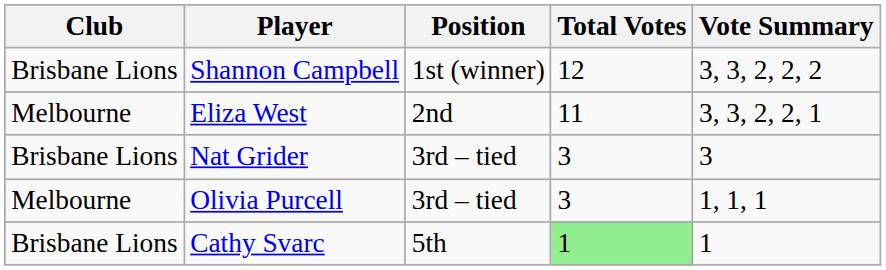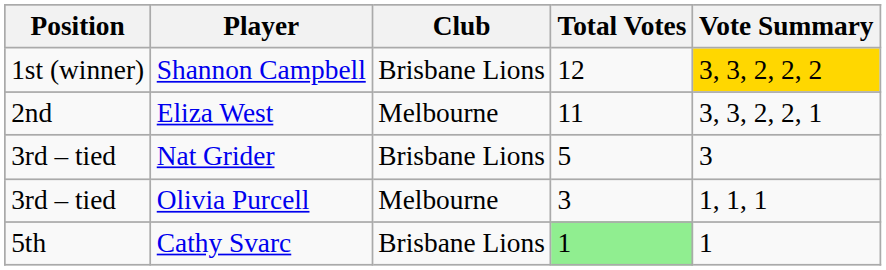 <table class="wikitable">
 <tr>
+<th>Position</th>
+<th>Player</th>
 <th>Club</th>
-<th>Player</th>
-<th>Position</th>
 <th>Total Votes</th>
 <th>Vote Summary</th>
 </tr>
 <tr>
+<td>1st (winner)</td>
+<td><a href='#'>Shannon Campbell</a></td>
 <td>Brisbane Lions</td>
-<td><a href='#'>Shannon Campbell</a></td>
-<td>1st (winner)</td>
 <td>12</td>
-<td>3, 3, 2, 2, 2</td>
+<td style="background: gold;">3, 3, 2, 2, 2</td>
 </tr>
 <tr>
+<td>2nd</td>
+<td><a href='#'>Eliza West</a></td>
 <td>Melbourne</td>
-<td><a href='#'>Eliza West</a></td>
-<td>2nd</td>
 <td>11</td>
 <td>3, 3, 2, 2, 1</td>
 </tr>
 <tr>
+<td>3rd – tied</td>
+<td><a href='#'>Nat Grider</a></td>
 <td>Brisbane Lions</td>
-<td><a href='#'>Nat Grider</a></td>
-<td>3rd – tied</td>
-<td>3</td>
+<td>5</td>
 <td>3</td>
 </tr>
 <tr>
+<td>3rd – tied</td>
+<td><a href='#'>Olivia Purcell</a></td>
 <td>Melbourne</td>
-<td><a href='#'>Olivia Purcell</a></td>
-<td>3rd – tied</td>
 <td>3</td>
 <td>1, 1, 1</td>
 </tr>
 <tr>
+<td>5th</td>
+<td><a href='#'>Cathy Svarc</a></td>
 <td>Brisbane Lions</td>
-<td><a href='#'>Cathy Svarc</a></td>
-<td>5th</td>
 <td style="background: lightgreen;">1</td>
 <td>1</td>
 </tr>
 </table>
